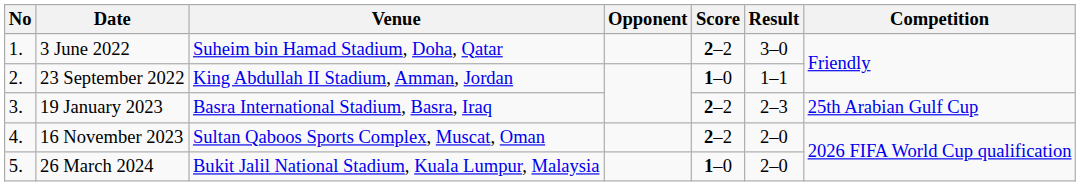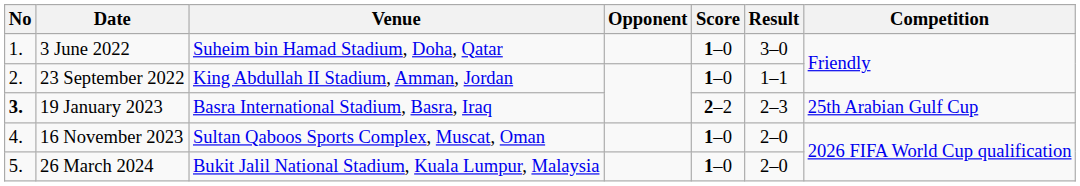 <table class="wikitable" style="font-size:100%;">
 <tr>
 <th>No</th>
 <th>Date</th>
 <th>Venue</th>
 <th>Opponent</th>
 <th>Score</th>
 <th>Result</th>
 <th>Competition</th>
 </tr>
 <tr>
 <td>1.</td>
 <td>3 June 2022</td>
 <td><a href='#'>Suheim bin Hamad Stadium</a>, <a href='#'>Doha</a>, <a href='#'>Qatar</a></td>
 <td></td>
-<td align=center><strong>2</strong>–2</td>
+<td align=center><strong>1</strong>–0</td>
 <td align=center>3–0</td>
 <td rowspan=2><a href='#'>Friendly</a></td>
 </tr>
 <tr>
 <td>2.</td>
 <td>23 September 2022</td>
 <td><a href='#'>King Abdullah II Stadium</a>, <a href='#'>Amman</a>, <a href='#'>Jordan</a></td>
 <td rowspan=2></td>
 <td align=center><strong>1</strong>–0</td>
 <td align=center>1–1</td>
 </tr>
 <tr>
-<td>3.</td>
+<td><strong>3.</strong></td>
 <td>19 January 2023</td>
 <td><a href='#'>Basra International Stadium</a>, <a href='#'>Basra</a>, <a href='#'>Iraq</a></td>
 <td align=center><strong>2</strong>–2</td>
 <td align=center>2–3 </td>
 <td><a href='#'>25th Arabian Gulf Cup</a></td>
 </tr>
 <tr>
 <td>4.</td>
 <td>16 November 2023</td>
 <td><a href='#'>Sultan Qaboos Sports Complex</a>, <a href='#'>Muscat</a>, <a href='#'>Oman</a></td>
 <td></td>
-<td align=center><strong>2</strong>–2</td>
+<td align=center><strong>1</strong>–0</td>
 <td align=center>2–0</td>
 <td rowspan=2><a href='#'>2026 FIFA World Cup qualification</a></td>
 </tr>
 <tr>
 <td>5.</td>
 <td>26 March 2024</td>
 <td><a href='#'>Bukit Jalil National Stadium</a>, <a href='#'>Kuala Lumpur</a>, <a href='#'>Malaysia</a></td>
 <td></td>
 <td align=center><strong>1</strong>–0</td>
 <td align=center>2–0</td>
 </tr>
 </table>
